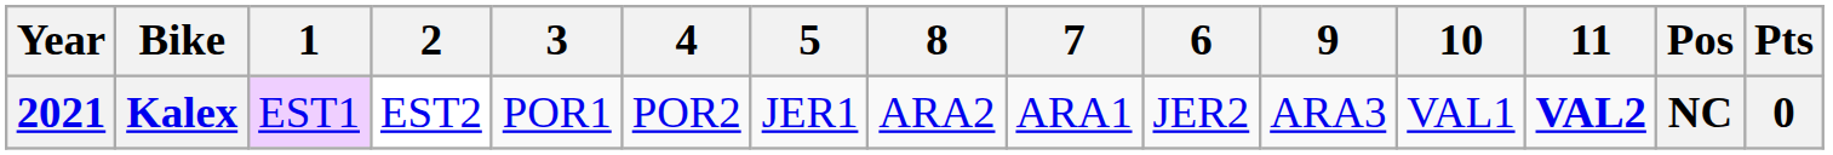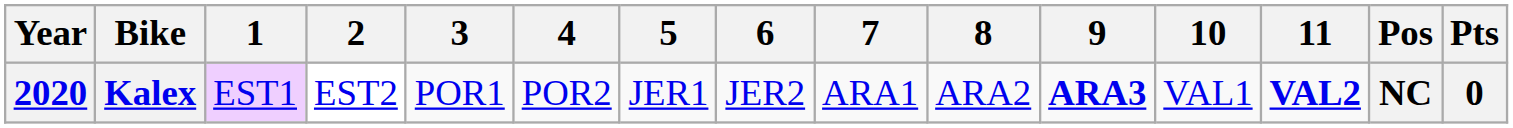 <table class="wikitable" style="text-align:center">
 <tr>
 <th>Year</th>
 <th>Bike</th>
 <th>1</th>
 <th>2</th>
 <th>3</th>
 <th>4</th>
 <th>5</th>
+<th>6</th>
+<th>7</th>
 <th>8</th>
-<th>7</th>
-<th>6</th>
 <th>9</th>
 <th>10</th>
 <th>11</th>
 <th>Pos</th>
 <th>Pts</th>
 </tr>
 <tr>
-<th><a href='#'>2021</a></th>
+<th><a href='#'>2020</a></th>
 <th><a href='#'>Kalex</a></th>
 <td style="background:#efcfff;"><a href='#'>EST1</a><br></td>
 <td style="background:#ffffff;"><a href='#'>EST2</a><br></td>
 <td style="background:#;"><a href='#'>POR1</a><br></td>
 <td style="background:#;"><a href='#'>POR2</a><br></td>
 <td style="background:#;"><a href='#'>JER1</a><br></td>
+<td style="background:#;"><a href='#'>JER2</a><br></td>
+<td style="background:#;"><a href='#'>ARA1</a><br></td>
 <td style="background:#;"><a href='#'>ARA2</a><br></td>
-<td style="background:#;"><a href='#'>ARA1</a><br></td>
-<td style="background:#;"><a href='#'>JER2</a><br></td>
-<td style="background:#;"><a href='#'>ARA3</a><br></td>
+<td style="background:#;"><strong><a href='#'>ARA3</a><br></strong></td>
 <td style="background:#;"><a href='#'>VAL1</a><br></td>
 <td style="background:#;"><strong><a href='#'>VAL2</a><br></strong></td>
 <th style="background:#;">NC</th>
 <th style="background:#;">0</th>
 </tr>
 </table>
